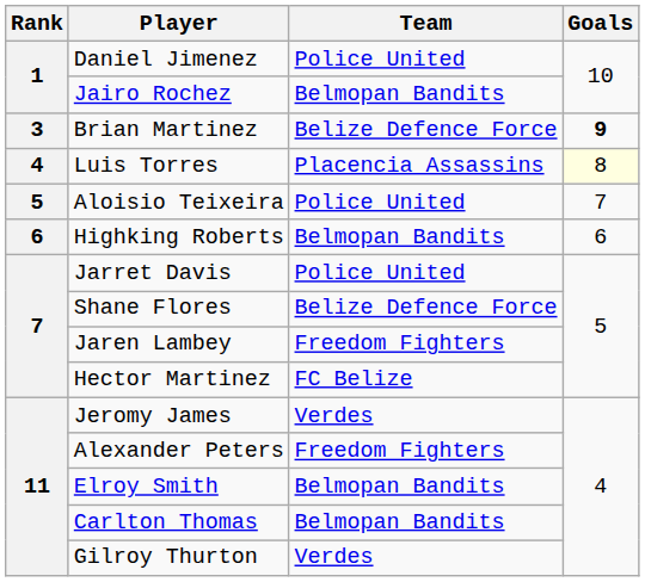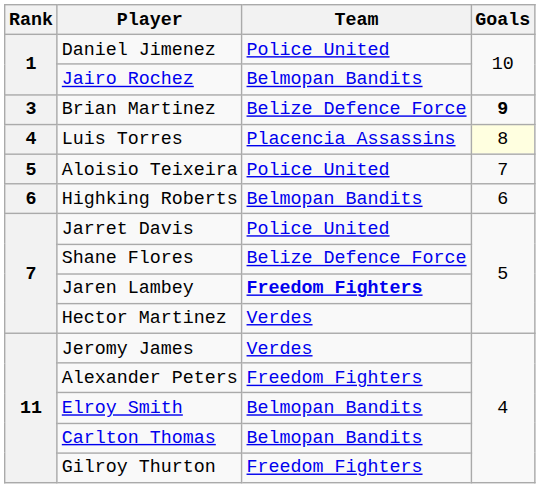 <table class="wikitable" style="text-align:center">
 <tr>
 <th>Rank</th>
 <th>Player</th>
 <th>Team</th>
 <th>Goals</th>
 </tr>
 <tr>
 <th rowspan="2">1</th>
 <td align="left"> Daniel Jimenez</td>
 <td align="left"><a href='#'>Police United</a></td>
 <td rowspan="2">10</td>
 </tr>
 <tr>
 <td align="left"> <a href='#'>Jairo Rochez</a></td>
 <td align="left"><a href='#'>Belmopan Bandits</a></td>
 </tr>
 <tr>
 <th rowspan="1">3</th>
 <td align="left"> Brian Martinez</td>
 <td align="left"><a href='#'>Belize Defence Force</a></td>
 <td rowspan="1"><strong>9</strong></td>
 </tr>
 <tr>
 <th rowspan="1">4</th>
 <td align="left"> Luis Torres</td>
 <td align="left"><a href='#'>Placencia Assassins</a></td>
 <td rowspan="1" style="background: lightyellow;">8</td>
 </tr>
 <tr>
 <th rowspan="1">5</th>
 <td align="left"> Aloisio Teixeira</td>
 <td align="left"><a href='#'>Police United</a></td>
 <td rowspan="1">7</td>
 </tr>
 <tr>
 <th rowspan="1">6</th>
 <td align="left"> Highking Roberts</td>
 <td align="left"><a href='#'>Belmopan Bandits</a></td>
 <td rowspan="1">6</td>
 </tr>
 <tr>
 <th rowspan="4">7</th>
 <td align="left"> Jarret Davis</td>
 <td align="left"><a href='#'>Police United</a></td>
 <td rowspan="4">5</td>
 </tr>
 <tr>
 <td align="left"> Shane Flores</td>
 <td align="left"><a href='#'>Belize Defence Force</a></td>
 </tr>
 <tr>
 <td align="left"> Jaren Lambey</td>
-<td align="left"><a href='#'>Freedom Fighters</a></td>
+<td align="left"><strong><a href='#'>Freedom Fighters</a></strong></td>
 </tr>
 <tr>
 <td align="left"> Hector Martinez</td>
-<td align="left"><a href='#'>FC Belize</a></td>
+<td align="left"><a href='#'>Verdes</a></td>
 </tr>
 <tr>
 <th rowspan="5">11</th>
 <td align="left"> Jeromy James</td>
 <td align="left"><a href='#'>Verdes</a></td>
 <td rowspan="5">4</td>
 </tr>
 <tr>
 <td align="left"> Alexander Peters</td>
 <td align="left"><a href='#'>Freedom Fighters</a></td>
 </tr>
 <tr>
 <td align="left"> <a href='#'>Elroy Smith</a></td>
 <td align="left"><a href='#'>Belmopan Bandits</a></td>
 </tr>
 <tr>
 <td align="left"> <a href='#'>Carlton Thomas</a></td>
 <td align="left"><a href='#'>Belmopan Bandits</a></td>
 </tr>
 <tr>
 <td align="left"> Gilroy Thurton</td>
-<td align="left"><a href='#'>Verdes</a></td>
+<td align="left"><a href='#'>Freedom Fighters</a></td>
 </tr>
 </table>
